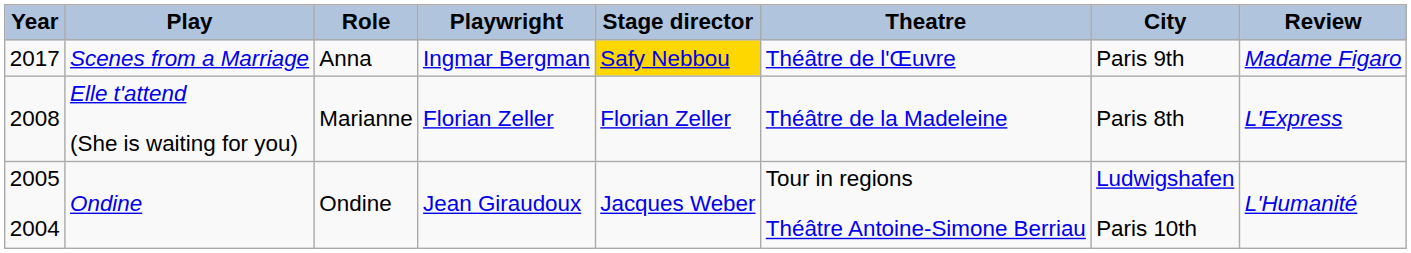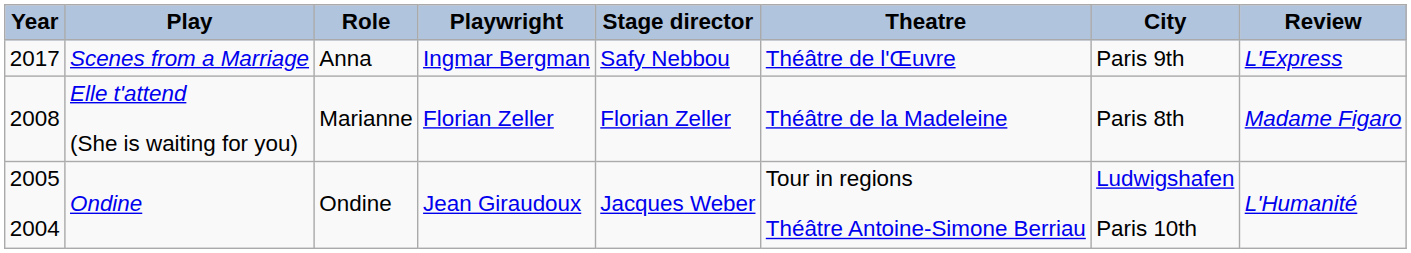 <table class="wikitable">
 <tr style="text-align:center;">
 <th style="background:#B0C4DE;">Year</th>
 <th style="background:#B0C4DE;">Play</th>
 <th style="background:#B0C4DE;">Role</th>
 <th style="background:#B0C4DE;">Playwright</th>
 <th style="background:#B0C4DE;">Stage director</th>
 <th style="background:#B0C4DE;">Theatre</th>
 <th style="background:#B0C4DE;">City</th>
 <th style="background:#B0C4DE;">Review</th>
 </tr>
 <tr>
 <td>2017</td>
 <td><em><a href='#'>Scenes from a Marriage</a></em></td>
 <td>Anna</td>
 <td><a href='#'>Ingmar Bergman</a></td>
-<td style="background: gold;"><a href='#'>Safy Nebbou</a></td>
+<td><a href='#'>Safy Nebbou</a></td>
 <td><a href='#'>Théâtre de l'Œuvre</a></td>
 <td>Paris 9th</td>
-<td><em><a href='#'>Madame Figaro</a></em></td>
+<td><em><a href='#'>L'Express</a></em></td>
 </tr>
 <tr>
 <td>2008</td>
 <td><em><a href='#'>Elle t'attend</a></em><br><br>(She is waiting for you)</td>
 <td>Marianne</td>
 <td><a href='#'>Florian Zeller</a></td>
 <td><a href='#'>Florian Zeller</a></td>
 <td><a href='#'>Théâtre de la Madeleine</a></td>
 <td>Paris 8th</td>
-<td><em><a href='#'>L'Express</a></em></td>
+<td><em><a href='#'>Madame Figaro</a></em></td>
 </tr>
 <tr>
 <td>2005<br><br>2004</td>
 <td><em><a href='#'>Ondine</a></em></td>
 <td>Ondine</td>
 <td><a href='#'>Jean Giraudoux</a></td>
 <td><a href='#'>Jacques Weber</a></td>
 <td>Tour in regions<br><br><a href='#'>Théâtre Antoine-Simone Berriau</a></td>
 <td><a href='#'>Ludwigshafen</a><br><br>Paris 10th</td>
 <td><em><a href='#'>L'Humanité</a></em></td>
 </tr>
 </table>
